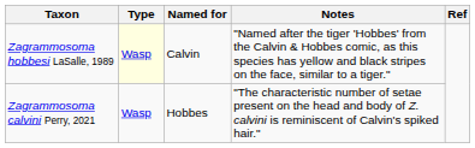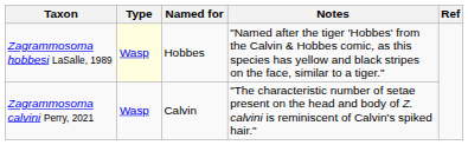 <table class="wikitable sortable" width="100%">
 <tr>
 <th style="width:25%;">Taxon</th>
 <th style="width:10%;">Type</th>
 <th style="width:15%;">Named for</th>
 <th style="width:50%;">Notes</th>
 <th class="unsortable">Ref</th>
 </tr>
 <tr>
 <td><em><a href='#'>Zagrammosoma hobbesi</a></em> <small>LaSalle, 1989</small></td>
 <td style="background: lightyellow;"><a href='#'>Wasp</a></td>
-<td>Calvin</td>
+<td>Hobbes</td>
 <td>"Named after the tiger 'Hobbes' from the Calvin & Hobbes comic, as this species has yellow and black stripes on the face, similar to a tiger."</td>
 <td rowspan="2"></td>
 </tr>
 <tr>
 <td><em><a href='#'>Zagrammosoma calvini</a></em> <small>Perry, 2021</small></td>
 <td><a href='#'>Wasp</a></td>
-<td>Hobbes</td>
+<td>Calvin</td>
 <td>"The characteristic number of setae present on the head and body of <em>Z. calvini</em> is reminiscent of Calvin's spiked hair."</td>
 </tr>
 </table>
